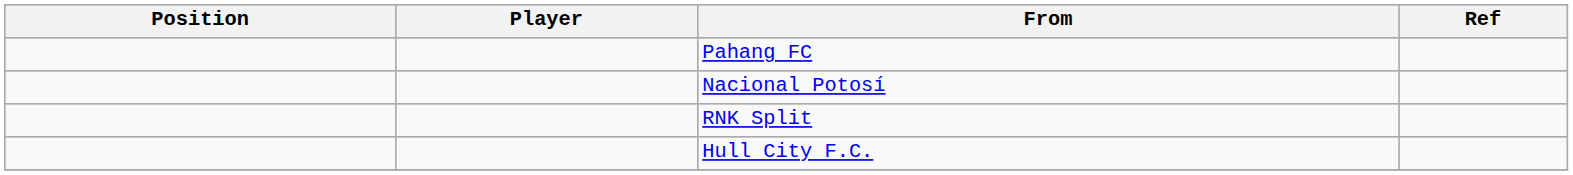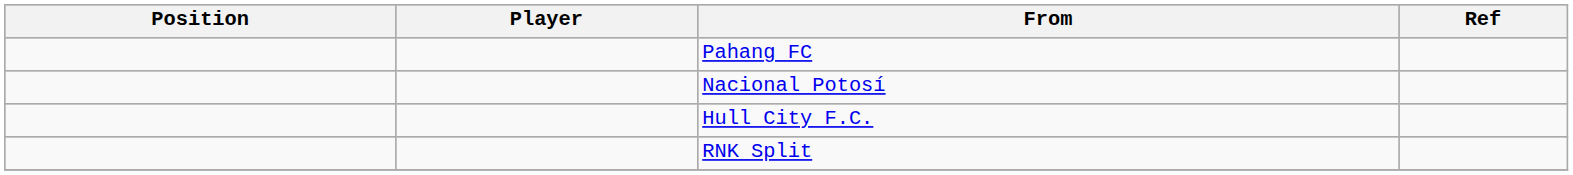 <table class="wikitable sortable" style="width:75%; text-align:center; font-size:95%; text-align:left;">
 <tr>
 <th><strong>Position</strong></th>
 <th><strong>Player</strong></th>
 <th><strong>From</strong></th>
 <th><strong>Ref</strong></th>
 </tr>
 <tr>
 <td></td>
 <td></td>
 <td> <a href='#'>Pahang FC</a></td>
 <td></td>
 </tr>
 <tr>
 <td></td>
 <td></td>
 <td> <a href='#'>Nacional Potosí</a></td>
 <td></td>
 </tr>
 <tr>
 <td></td>
 <td></td>
-<td> <a href='#'>RNK Split</a></td>
+<td> <a href='#'>Hull City F.C.</a></td>
 <td></td>
 </tr>
 <tr>
 <td></td>
 <td></td>
-<td> <a href='#'>Hull City F.C.</a></td>
+<td> <a href='#'>RNK Split</a></td>
 <td></td>
 </tr>
 <tr>
 </tr>
 </table>
